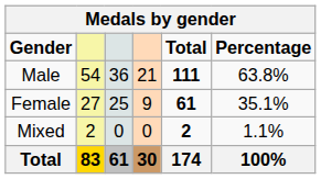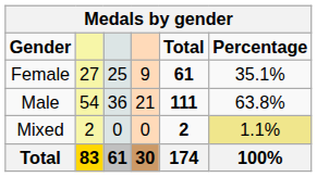 <table class=wikitable style="font-size:85%; float:right;text-align:center">
 <tr bgcolor=EFEFEF>
 <th colspan=6>Medals by gender</th>
 </tr>
 <tr>
 <td><strong>Gender</strong></td>
 <td bgcolor=F7F6A8></td>
 <td bgcolor=DCE5E5></td>
 <td bgcolor=FFDAB9></td>
 <td><strong>Total</strong></td>
 <td><strong>Percentage</strong></td>
 </tr>
 <tr>
+<td>Female</td>
+<td bgcolor=F7F6A8>27</td>
+<td bgcolor=DCE5E5>25</td>
+<td bgcolor=FFDAB9>9</td>
+<td><strong>61</strong></td>
+<td>35.1%</td>
+</tr>
+<tr>
 <td>Male</td>
 <td bgcolor=F7F6A8>54</td>
 <td bgcolor=DCE5E5>36</td>
 <td bgcolor=FFDAB9>21</td>
 <td><strong>111</strong></td>
 <td>63.8%</td>
 </tr>
 <tr>
-<td>Female</td>
-<td bgcolor=F7F6A8>27</td>
-<td bgcolor=DCE5E5>25</td>
-<td bgcolor=FFDAB9>9</td>
-<td><strong>61</strong></td>
-<td>35.1%</td>
-</tr>
-<tr>
 <td>Mixed</td>
 <td bgcolor=F7F6A8>2</td>
 <td bgcolor=DCE5E5>0</td>
 <td bgcolor=FFDAB9>0</td>
 <td><strong>2</strong></td>
-<td>1.1%</td>
+<td style="background: khaki;">1.1%</td>
 </tr>
 <tr>
 <th>Total</th>
 <th style=background:gold>83</th>
 <th style=background:silver>61</th>
 <th style=background:#C96>30</th>
 <th>174</th>
 <th>100%</th>
 </tr>
 </table>
